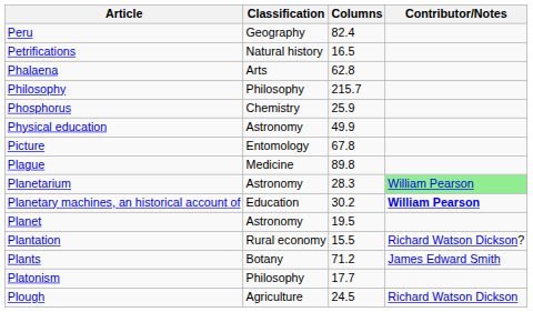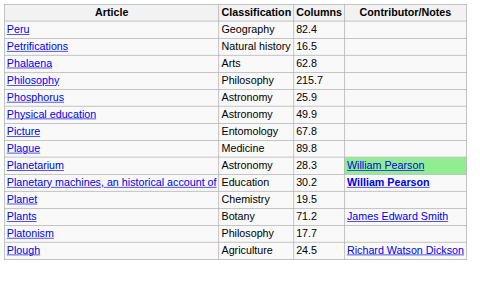 <table class="wikitable">
 <tr>
 <th>Article</th>
 <th>Classification</th>
 <th>Columns</th>
 <th>Contributor/Notes</th>
 </tr>
 <tr>
 <td><a href='#'>Peru</a></td>
 <td>Geography</td>
 <td>82.4</td>
 <td></td>
 </tr>
 <tr>
 <td><a href='#'>Petrifications</a></td>
 <td>Natural history</td>
 <td>16.5</td>
 <td></td>
 </tr>
 <tr>
 <td><a href='#'>Phalaena</a></td>
 <td>Arts</td>
 <td>62.8</td>
 <td></td>
 </tr>
 <tr>
 <td><a href='#'>Philosophy</a></td>
 <td>Philosophy</td>
 <td>215.7</td>
 <td></td>
 </tr>
 <tr>
 <td><a href='#'>Phosphorus</a></td>
-<td>Chemistry</td>
+<td>Astronomy</td>
 <td>25.9</td>
 <td></td>
 </tr>
 <tr>
 <td><a href='#'>Physical education</a></td>
 <td>Astronomy</td>
 <td>49.9</td>
 <td></td>
 </tr>
 <tr>
 <td><a href='#'>Picture</a></td>
 <td>Entomology</td>
 <td>67.8</td>
 <td></td>
 </tr>
 <tr>
 <td><a href='#'>Plague</a></td>
 <td>Medicine</td>
 <td>89.8</td>
 <td></td>
 </tr>
 <tr>
 <td><a href='#'>Planetarium</a></td>
 <td>Astronomy</td>
 <td>28.3</td>
 <td style="background: lightgreen;"><a href='#'>William Pearson</a></td>
 </tr>
 <tr>
 <td><a href='#'>Planetary machines, an historical account of</a></td>
 <td>Education</td>
 <td>30.2</td>
 <td><strong><a href='#'>William Pearson</a></strong></td>
 </tr>
 <tr>
 <td><a href='#'>Planet</a></td>
-<td>Astronomy</td>
+<td>Chemistry</td>
 <td>19.5</td>
 <td></td>
-</tr>
-<tr>
-<td><a href='#'>Plantation</a></td>
-<td>Rural economy</td>
-<td>15.5</td>
-<td><a href='#'>Richard Watson Dickson</a>?</td>
 </tr>
 <tr>
 <td><a href='#'>Plants</a></td>
 <td>Botany</td>
 <td>71.2</td>
 <td><a href='#'>James Edward Smith</a></td>
 </tr>
 <tr>
 <td><a href='#'>Platonism</a></td>
 <td>Philosophy</td>
 <td>17.7</td>
 <td></td>
 </tr>
 <tr>
 <td><a href='#'>Plough</a></td>
 <td>Agriculture</td>
 <td>24.5</td>
 <td><a href='#'>Richard Watson Dickson</a></td>
 </tr>
 </table>
